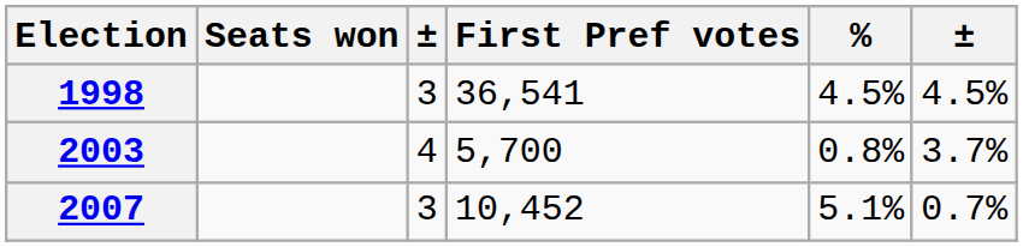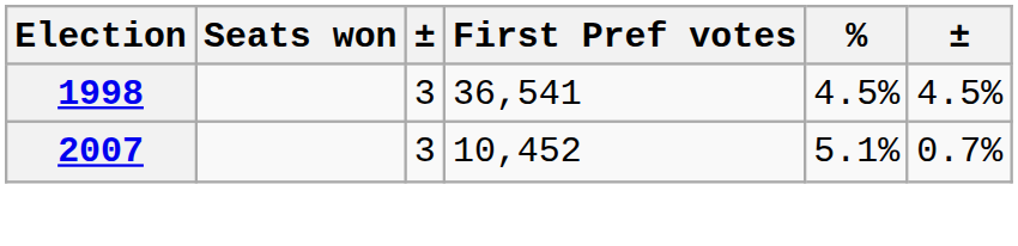 <table class="wikitable">
 <tr>
 <th>Election</th>
 <th>Seats won</th>
 <th>±</th>
 <th>First Pref votes</th>
 <th>%</th>
 <th>±</th>
 </tr>
 <tr>
 <th><a href='#'>1998</a></th>
 <td></td>
 <td>3</td>
 <td>36,541</td>
 <td>4.5%</td>
 <td>4.5%</td>
 </tr>
 <tr>
-<th><a href='#'>2003</a></th>
-<td></td>
-<td>4</td>
-<td>5,700</td>
-<td>0.8%</td>
-<td>3.7%</td>
-</tr>
-<tr>
 <th><a href='#'>2007</a></th>
 <td></td>
 <td>3</td>
 <td>10,452</td>
 <td>5.1%</td>
 <td>0.7%</td>
 </tr>
 </table>
